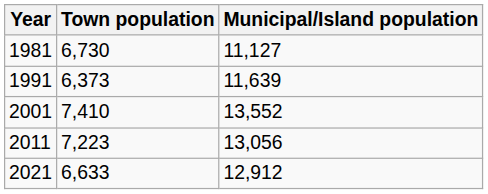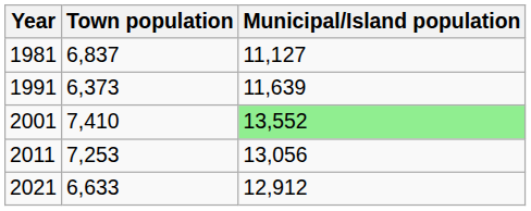 <table class=wikitable>
 <tr>
 <th>Year</th>
 <th>Town population</th>
 <th>Municipal/Island population</th>
 </tr>
 <tr>
 <td>1981</td>
-<td>6,730</td>
+<td>6,837</td>
 <td>11,127</td>
 </tr>
 <tr>
 <td>1991</td>
 <td>6,373</td>
 <td>11,639</td>
 </tr>
 <tr>
 <td>2001</td>
 <td>7,410</td>
-<td>13,552</td>
+<td style="background: lightgreen;">13,552</td>
 </tr>
 <tr>
 <td>2011</td>
-<td>7,223</td>
+<td>7,253</td>
 <td>13,056</td>
 </tr>
 <tr>
 <td>2021</td>
 <td>6,633</td>
 <td>12,912</td>
 </tr>
 </table>
